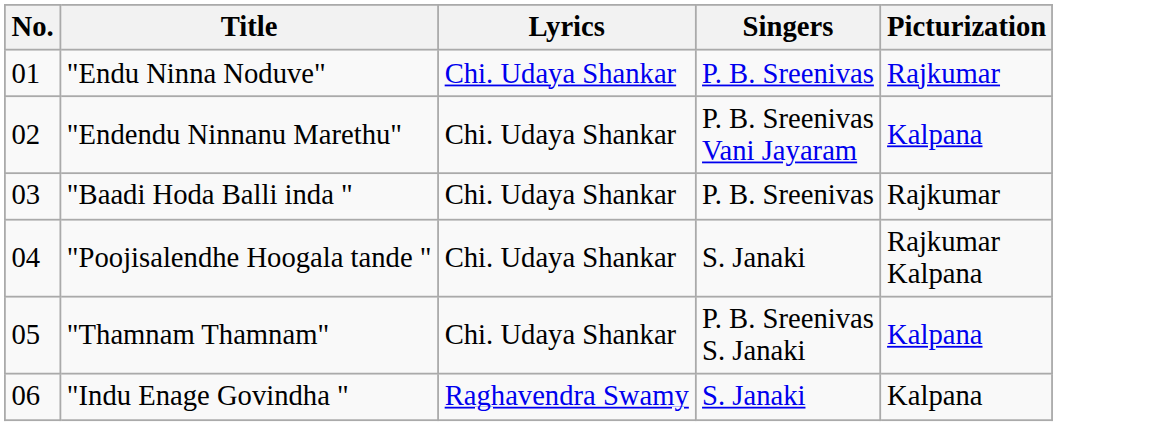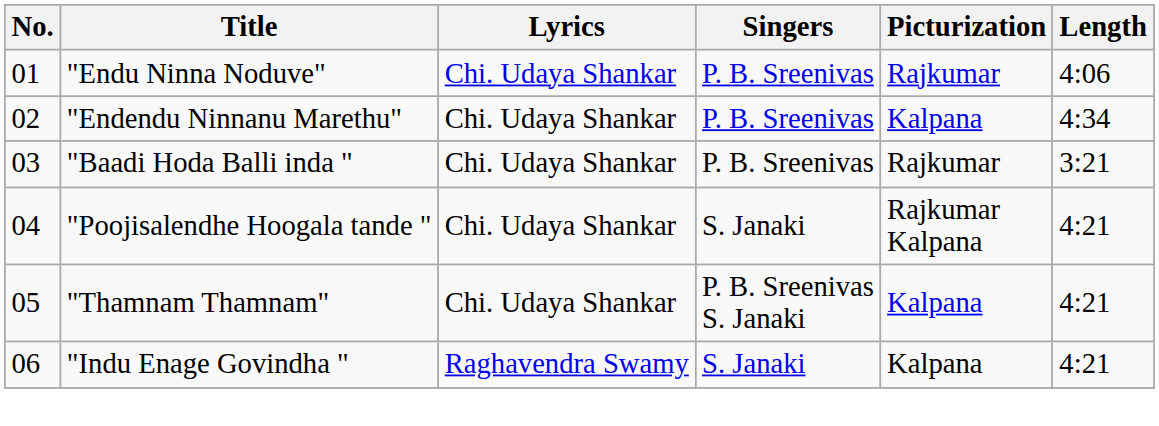 <table class="wikitable">
 <tr>
 <th>No.</th>
 <th>Title</th>
 <th>Lyrics</th>
 <th>Singers</th>
 <th>Picturization</th>
+<th>Length</th>
 </tr>
 <tr>
 <td>01</td>
 <td>"Endu Ninna Noduve"</td>
 <td><a href='#'>Chi. Udaya Shankar</a></td>
 <td><a href='#'>P. B. Sreenivas</a></td>
 <td><a href='#'>Rajkumar</a></td>
+<td>4:06</td>
 </tr>
 <tr>
 <td>02</td>
 <td>"Endendu Ninnanu Marethu"</td>
 <td>Chi. Udaya Shankar</td>
-<td>P. B. Sreenivas<br><a href='#'>Vani Jayaram</a></td>
+<td><a href='#'>P. B. Sreenivas</a></td>
 <td><a href='#'>Kalpana</a></td>
+<td>4:34</td>
 </tr>
 <tr>
 <td>03</td>
 <td>"Baadi Hoda Balli inda "</td>
 <td>Chi. Udaya Shankar</td>
 <td>P. B. Sreenivas</td>
 <td>Rajkumar</td>
+<td>3:21</td>
 </tr>
 <tr>
 <td>04</td>
 <td>"Poojisalendhe Hoogala tande "</td>
 <td>Chi. Udaya Shankar</td>
 <td>S. Janaki</td>
 <td>Rajkumar<br>Kalpana</td>
+<td>4:21</td>
 </tr>
 <tr>
 <td>05</td>
 <td>"Thamnam Thamnam"</td>
 <td>Chi. Udaya Shankar</td>
 <td>P. B. Sreenivas<br>S. Janaki</td>
 <td><a href='#'>Kalpana</a></td>
+<td>4:21</td>
 </tr>
 <tr>
 <td>06</td>
 <td>"Indu Enage Govindha "</td>
 <td><a href='#'>Raghavendra Swamy</a></td>
 <td><a href='#'>S. Janaki</a></td>
 <td>Kalpana</td>
+<td>4:21</td>
 </tr>
 </table>
